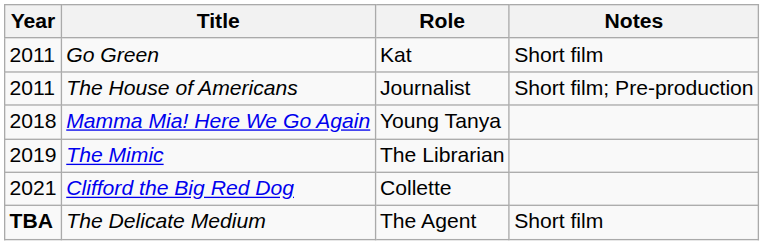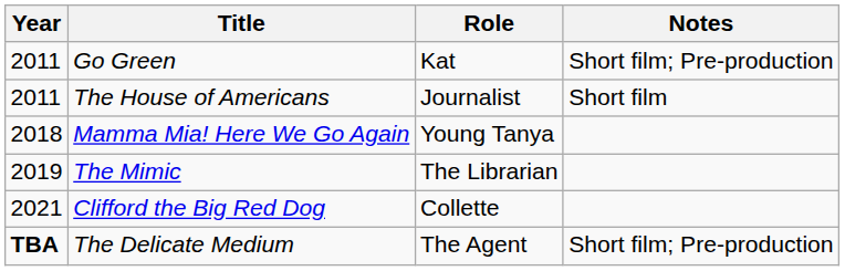 <table class="wikitable sortable">
 <tr>
 <th>Year</th>
 <th>Title</th>
 <th>Role</th>
 <th class="unsortable">Notes</th>
 </tr>
 <tr>
 <td>2011</td>
 <td><em>Go Green</em></td>
 <td>Kat</td>
-<td>Short film</td>
+<td>Short film; Pre-production</td>
 </tr>
 <tr>
 <td>2011</td>
 <td><em>The House of Americans</em></td>
 <td>Journalist</td>
-<td>Short film; Pre-production</td>
+<td>Short film</td>
 </tr>
 <tr>
 <td>2018</td>
 <td><em><a href='#'>Mamma Mia! Here We Go Again</a></em></td>
 <td>Young Tanya</td>
 <td></td>
 </tr>
 <tr>
 <td>2019</td>
 <td><em><a href='#'>The Mimic</a></em></td>
 <td>The Librarian</td>
 <td></td>
 </tr>
 <tr>
 <td>2021</td>
 <td><em><a href='#'>Clifford the Big Red Dog</a></em></td>
 <td>Collette</td>
 <td></td>
 </tr>
 <tr>
 <td><strong>TBA</strong></td>
 <td><em>The Delicate Medium</em></td>
 <td>The Agent</td>
-<td>Short film</td>
+<td>Short film; Pre-production</td>
 </tr>
 </table>
